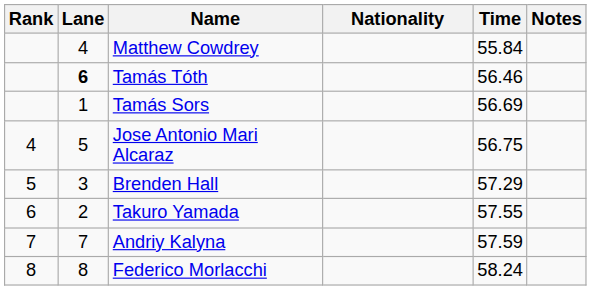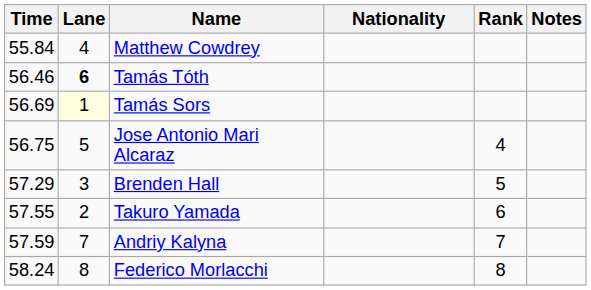 <table class="wikitable sortable" style="text-align:center">
 <tr>
-<th>Rank</th>
+<th>Time</th>
 <th>Lane</th>
 <th style="width:180px">Name</th>
 <th style="width:125px">Nationality</th>
-<th>Time</th>
+<th>Rank</th>
 <th>Notes</th>
 </tr>
 <tr>
-<td></td>
+<td>55.84</td>
 <td>4</td>
 <td style="text-align:left;"><a href='#'>Matthew Cowdrey</a></td>
 <td style="text-align:left;"></td>
-<td>55.84</td>
+<td></td>
 <td></td>
 </tr>
 <tr>
-<td></td>
+<td>56.46</td>
 <td><strong>6</strong></td>
 <td style="text-align:left;"><a href='#'>Tamás Tóth</a></td>
 <td style="text-align:left;"></td>
-<td>56.46</td>
+<td></td>
 <td></td>
 </tr>
 <tr>
-<td></td>
-<td>1</td>
+<td>56.69</td>
+<td style="background: lightyellow;">1</td>
 <td style="text-align:left;"><a href='#'>Tamás Sors</a></td>
 <td style="text-align:left;"></td>
-<td>56.69</td>
+<td></td>
 <td></td>
 </tr>
 <tr>
-<td>4</td>
+<td>56.75</td>
 <td>5</td>
 <td style="text-align:left;"><a href='#'>Jose Antonio Mari Alcaraz</a></td>
 <td style="text-align:left;"></td>
-<td>56.75</td>
+<td>4</td>
 <td></td>
 </tr>
 <tr>
-<td>5</td>
+<td>57.29</td>
 <td>3</td>
 <td style="text-align:left;"><a href='#'>Brenden Hall</a></td>
 <td style="text-align:left;"></td>
-<td>57.29</td>
+<td>5</td>
 <td></td>
 </tr>
 <tr>
-<td>6</td>
+<td>57.55</td>
 <td>2</td>
 <td style="text-align:left;"><a href='#'>Takuro Yamada</a></td>
 <td style="text-align:left;"></td>
-<td>57.55</td>
+<td>6</td>
 <td></td>
 </tr>
 <tr>
-<td>7</td>
+<td>57.59</td>
 <td>7</td>
 <td style="text-align:left;"><a href='#'>Andriy Kalyna</a></td>
 <td style="text-align:left;"></td>
-<td>57.59</td>
+<td>7</td>
 <td></td>
 </tr>
 <tr>
-<td>8</td>
+<td>58.24</td>
 <td>8</td>
 <td style="text-align:left;"><a href='#'>Federico Morlacchi</a></td>
 <td style="text-align:left;"></td>
-<td>58.24</td>
+<td>8</td>
 <td></td>
 </tr>
 </table>
